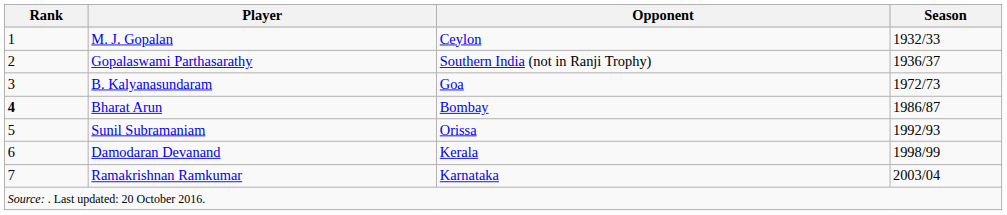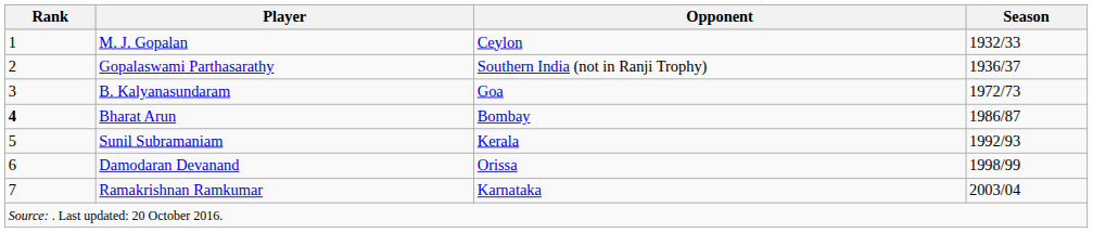 <table class="wikitable" width=70%>
 <tr bgcolor=#87cefa>
 <th>Rank</th>
 <th>Player</th>
 <th>Opponent</th>
 <th>Season</th>
 </tr>
 <tr>
 <td>1</td>
 <td><a href='#'>M. J. Gopalan</a></td>
 <td><a href='#'>Ceylon</a></td>
 <td>1932/33</td>
 </tr>
 <tr>
 <td>2</td>
 <td><a href='#'>Gopalaswami Parthasarathy</a></td>
 <td><a href='#'>Southern India</a> (not in Ranji Trophy)</td>
 <td>1936/37</td>
 </tr>
 <tr>
 <td>3</td>
 <td><a href='#'>B. Kalyanasundaram</a></td>
 <td><a href='#'>Goa</a></td>
 <td>1972/73</td>
 </tr>
 <tr>
 <td><strong>4</strong></td>
 <td><a href='#'>Bharat Arun</a></td>
 <td><a href='#'>Bombay</a></td>
 <td>1986/87</td>
 </tr>
 <tr>
 <td>5</td>
 <td><a href='#'>Sunil Subramaniam</a></td>
-<td><a href='#'>Orissa</a></td>
+<td><a href='#'>Kerala</a></td>
 <td>1992/93</td>
 </tr>
 <tr>
 <td>6</td>
 <td><a href='#'>Damodaran Devanand</a></td>
-<td><a href='#'>Kerala</a></td>
+<td><a href='#'>Orissa</a></td>
 <td>1998/99</td>
 </tr>
 <tr>
 <td>7</td>
 <td><a href='#'>Ramakrishnan Ramkumar</a></td>
 <td><a href='#'>Karnataka</a></td>
 <td>2003/04</td>
 </tr>
 <tr>
 <td colspan=4><small><em>Source: </em>. Last updated: 20 October 2016.</small></td>
 </tr>
 </table>
